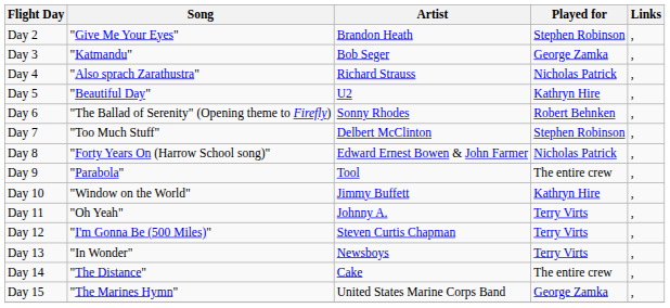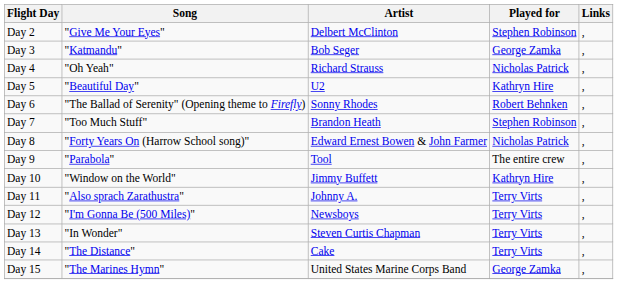 <table class="wikitable">
 <tr>
 <th>Flight Day</th>
 <th>Song</th>
 <th>Artist</th>
 <th>Played for</th>
 <th>Links</th>
 </tr>
 <tr>
 <td>Day 2</td>
 <td>"<a href='#'>Give Me Your Eyes</a>"</td>
-<td><a href='#'>Brandon Heath</a></td>
+<td><a href='#'>Delbert McClinton</a></td>
 <td><a href='#'>Stephen Robinson</a></td>
 <td>, <br></td>
 </tr>
 <tr>
 <td>Day 3</td>
 <td>"<a href='#'>Katmandu</a>"</td>
 <td><a href='#'>Bob Seger</a></td>
 <td><a href='#'>George Zamka</a></td>
 <td>, <br></td>
 </tr>
 <tr>
 <td>Day 4</td>
-<td>"<a href='#'>Also sprach Zarathustra</a>"</td>
+<td>"Oh Yeah"</td>
 <td><a href='#'>Richard Strauss</a></td>
 <td><a href='#'>Nicholas Patrick</a></td>
 <td>, <br></td>
 </tr>
 <tr>
 <td>Day 5</td>
 <td>"<a href='#'>Beautiful Day</a>"</td>
 <td><a href='#'>U2</a></td>
 <td><a href='#'>Kathryn Hire</a></td>
 <td>, <br></td>
 </tr>
 <tr>
 <td>Day 6</td>
 <td>"The Ballad of Serenity" (Opening theme to <em><a href='#'>Firefly</a></em>)</td>
 <td><a href='#'>Sonny Rhodes</a></td>
 <td><a href='#'>Robert Behnken</a></td>
 <td>, <br></td>
 </tr>
 <tr>
 <td>Day 7</td>
 <td>"Too Much Stuff"</td>
-<td><a href='#'>Delbert McClinton</a></td>
+<td><a href='#'>Brandon Heath</a></td>
 <td><a href='#'>Stephen Robinson</a></td>
 <td>, <br></td>
 </tr>
 <tr>
 <td>Day 8</td>
 <td>"<a href='#'>Forty Years On</a> (Harrow School song)"</td>
 <td><a href='#'>Edward Ernest Bowen</a> & <a href='#'>John Farmer</a></td>
 <td><a href='#'>Nicholas Patrick</a></td>
 <td>, <br></td>
 </tr>
 <tr>
 <td>Day 9</td>
 <td>"<a href='#'>Parabola</a>"</td>
 <td><a href='#'>Tool</a></td>
 <td>The entire crew</td>
 <td>, <br></td>
 </tr>
 <tr>
 <td>Day 10</td>
 <td>"Window on the World"</td>
 <td><a href='#'>Jimmy Buffett</a></td>
 <td><a href='#'>Kathryn Hire</a></td>
 <td>, <br></td>
 </tr>
 <tr>
 <td>Day 11</td>
-<td>"Oh Yeah"</td>
+<td>"<a href='#'>Also sprach Zarathustra</a>"</td>
 <td><a href='#'>Johnny A.</a></td>
 <td><a href='#'>Terry Virts</a></td>
 <td>, <br></td>
 </tr>
 <tr>
 <td>Day 12</td>
 <td>"<a href='#'>I'm Gonna Be (500 Miles)</a>"</td>
-<td><a href='#'>Steven Curtis Chapman</a></td>
+<td><a href='#'>Newsboys</a></td>
 <td><a href='#'>Terry Virts</a></td>
 <td>, <br></td>
 </tr>
 <tr>
 <td>Day 13</td>
 <td>"In Wonder"</td>
-<td><a href='#'>Newsboys</a></td>
+<td><a href='#'>Steven Curtis Chapman</a></td>
 <td><a href='#'>Terry Virts</a></td>
 <td>, <br></td>
 </tr>
 <tr>
 <td>Day 14</td>
 <td>"<a href='#'>The Distance</a>"</td>
 <td><a href='#'>Cake</a></td>
-<td>The entire crew</td>
+<td><a href='#'>Terry Virts</a></td>
 <td>, <br></td>
 </tr>
 <tr>
 <td>Day 15</td>
 <td>"<a href='#'>The Marines Hymn</a>"</td>
 <td>United States Marine Corps Band</td>
 <td><a href='#'>George Zamka</a></td>
 <td>, <br></td>
 </tr>
 <tr>
 </tr>
 </table>
